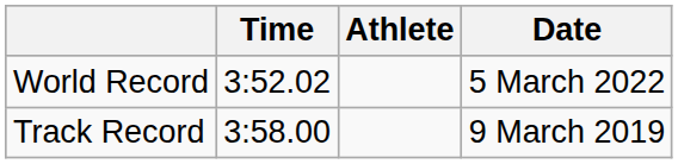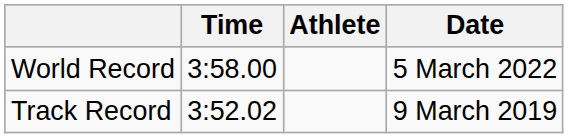 <table class="wikitable">
 <tr>
 <th></th>
 <th>Time</th>
 <th>Athlete</th>
 <th>Date</th>
 </tr>
 <tr>
 <td>World Record</td>
-<td>3:52.02</td>
+<td>3:58.00</td>
 <td></td>
 <td>5 March 2022</td>
 </tr>
 <tr>
 <td>Track Record</td>
-<td>3:58.00</td>
+<td>3:52.02</td>
 <td></td>
 <td>9 March 2019</td>
 </tr>
 </table>
